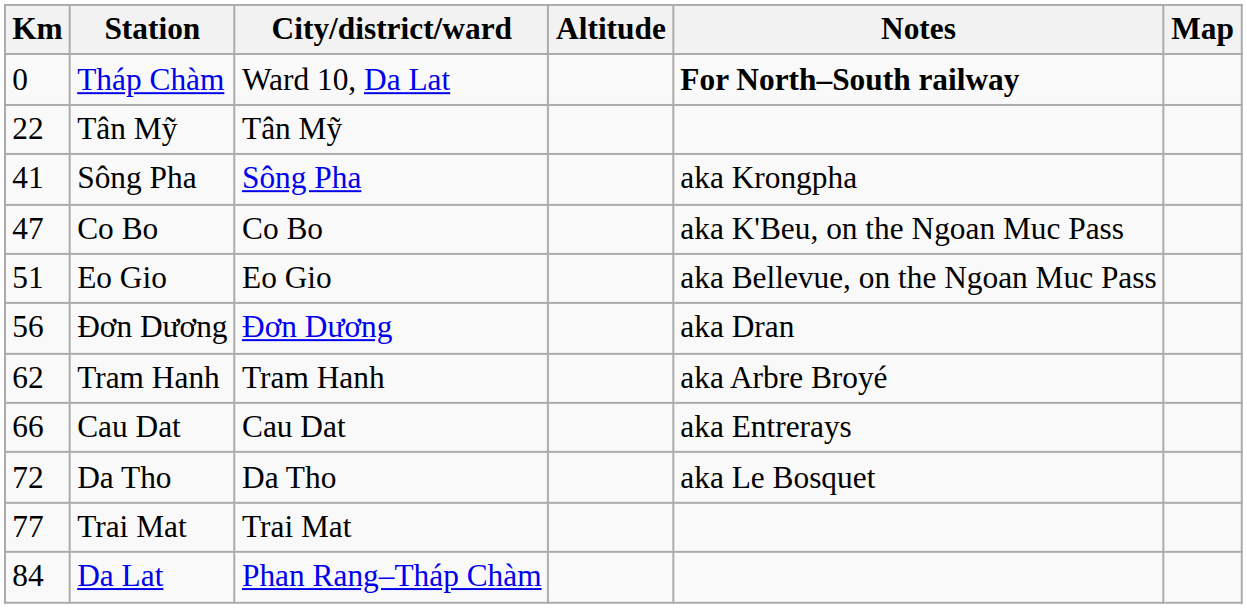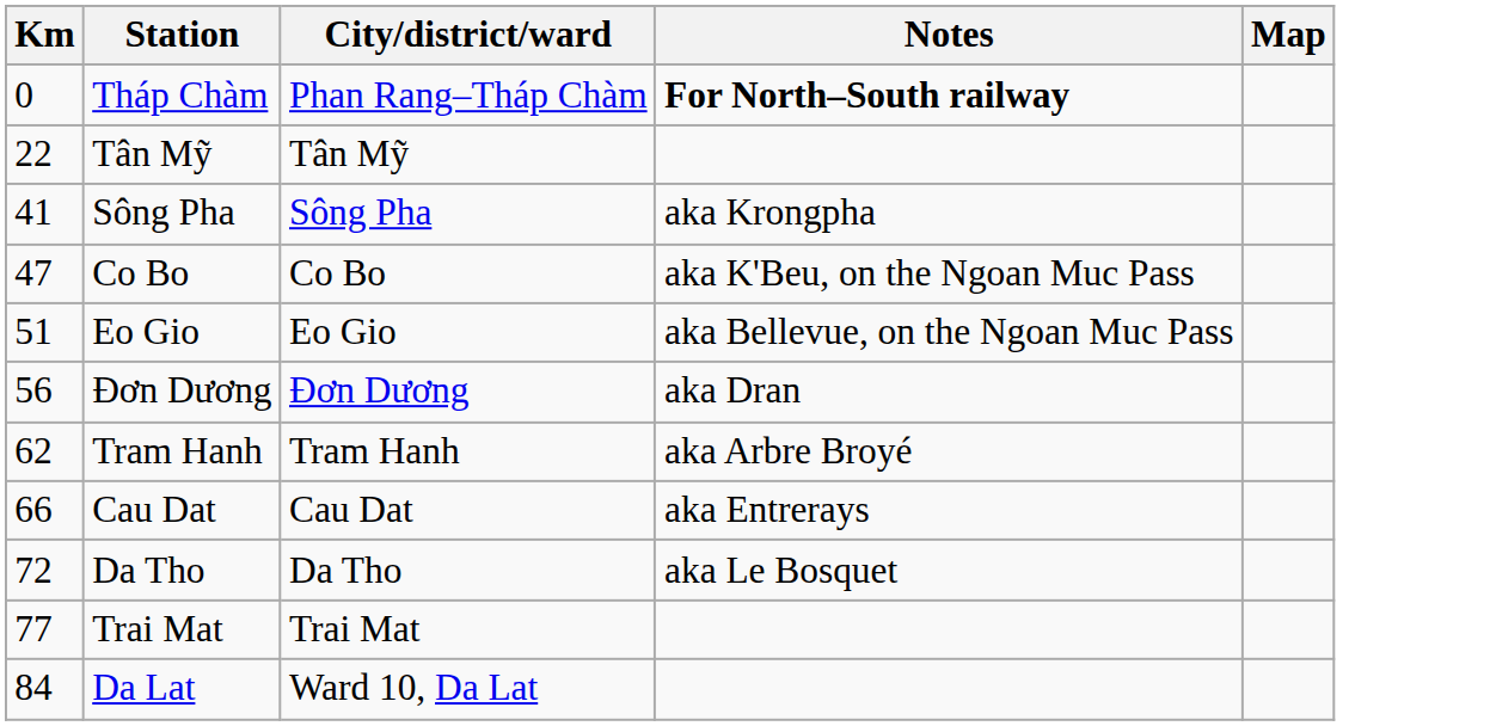 <table class="sortable wikitable">
 <tr>
 <th>Km</th>
 <th>Station</th>
 <th>City/district/ward</th>
-<th>Altitude</th>
 <th>Notes</th>
 <th>Map</th>
 </tr>
 <tr>
 <td>0</td>
 <td><a href='#'>Tháp Chàm</a></td>
-<td>Ward 10, <a href='#'>Da Lat</a></td>
-<td></td>
+<td><a href='#'>Phan Rang–Tháp Chàm</a></td>
 <td><strong>For North–South railway</strong></td>
 <td></td>
 </tr>
 <tr>
 <td>22</td>
 <td>Tân Mỹ</td>
 <td>Tân Mỹ</td>
 <td></td>
 <td></td>
-<td></td>
 </tr>
 <tr>
 <td>41</td>
 <td>Sông Pha</td>
 <td><a href='#'>Sông Pha</a></td>
-<td></td>
 <td>aka Krongpha</td>
 <td></td>
 </tr>
 <tr>
 <td>47</td>
 <td>Co Bo</td>
 <td>Co Bo</td>
-<td></td>
 <td>aka K'Beu, on the Ngoan Muc Pass</td>
 <td></td>
 </tr>
 <tr>
 <td>51</td>
 <td>Eo Gio</td>
 <td>Eo Gio</td>
-<td></td>
 <td>aka Bellevue, on the Ngoan Muc Pass</td>
 <td></td>
 </tr>
 <tr>
 <td>56</td>
 <td>Đơn Dương</td>
 <td><a href='#'>Đơn Dương</a></td>
-<td></td>
 <td>aka Dran</td>
 <td></td>
 </tr>
 <tr>
 <td>62</td>
 <td>Tram Hanh</td>
 <td>Tram Hanh</td>
-<td></td>
 <td>aka Arbre Broyé</td>
 <td></td>
 </tr>
 <tr>
 <td>66</td>
 <td>Cau Dat</td>
 <td>Cau Dat</td>
-<td></td>
 <td>aka Entrerays</td>
 <td></td>
 </tr>
 <tr>
 <td>72</td>
 <td>Da Tho</td>
 <td>Da Tho</td>
-<td></td>
 <td>aka Le Bosquet</td>
 <td></td>
 </tr>
 <tr>
 <td>77</td>
 <td>Trai Mat</td>
 <td>Trai Mat</td>
 <td></td>
 <td></td>
-<td></td>
 </tr>
 <tr>
 <td>84</td>
 <td><a href='#'>Da Lat</a></td>
-<td><a href='#'>Phan Rang–Tháp Chàm</a></td>
-<td> </td>
+<td>Ward 10, <a href='#'>Da Lat</a></td>
 <td></td>
 <td></td>
 </tr>
 </table>
